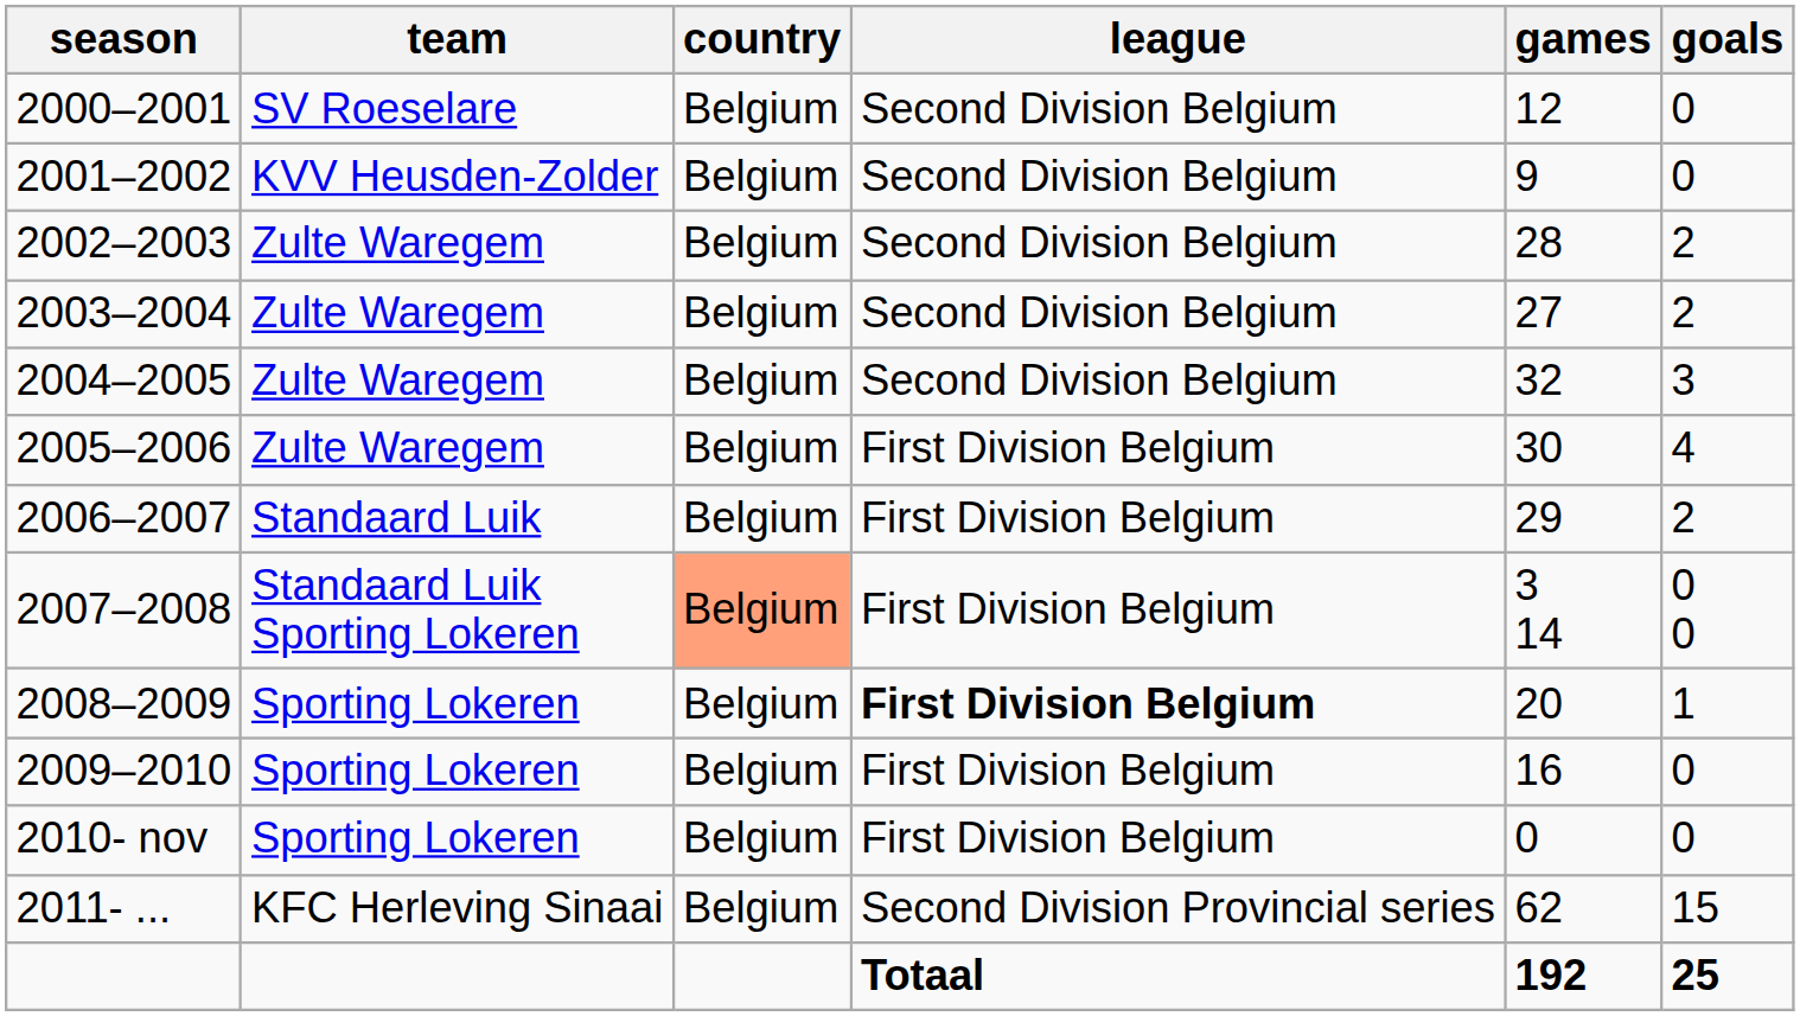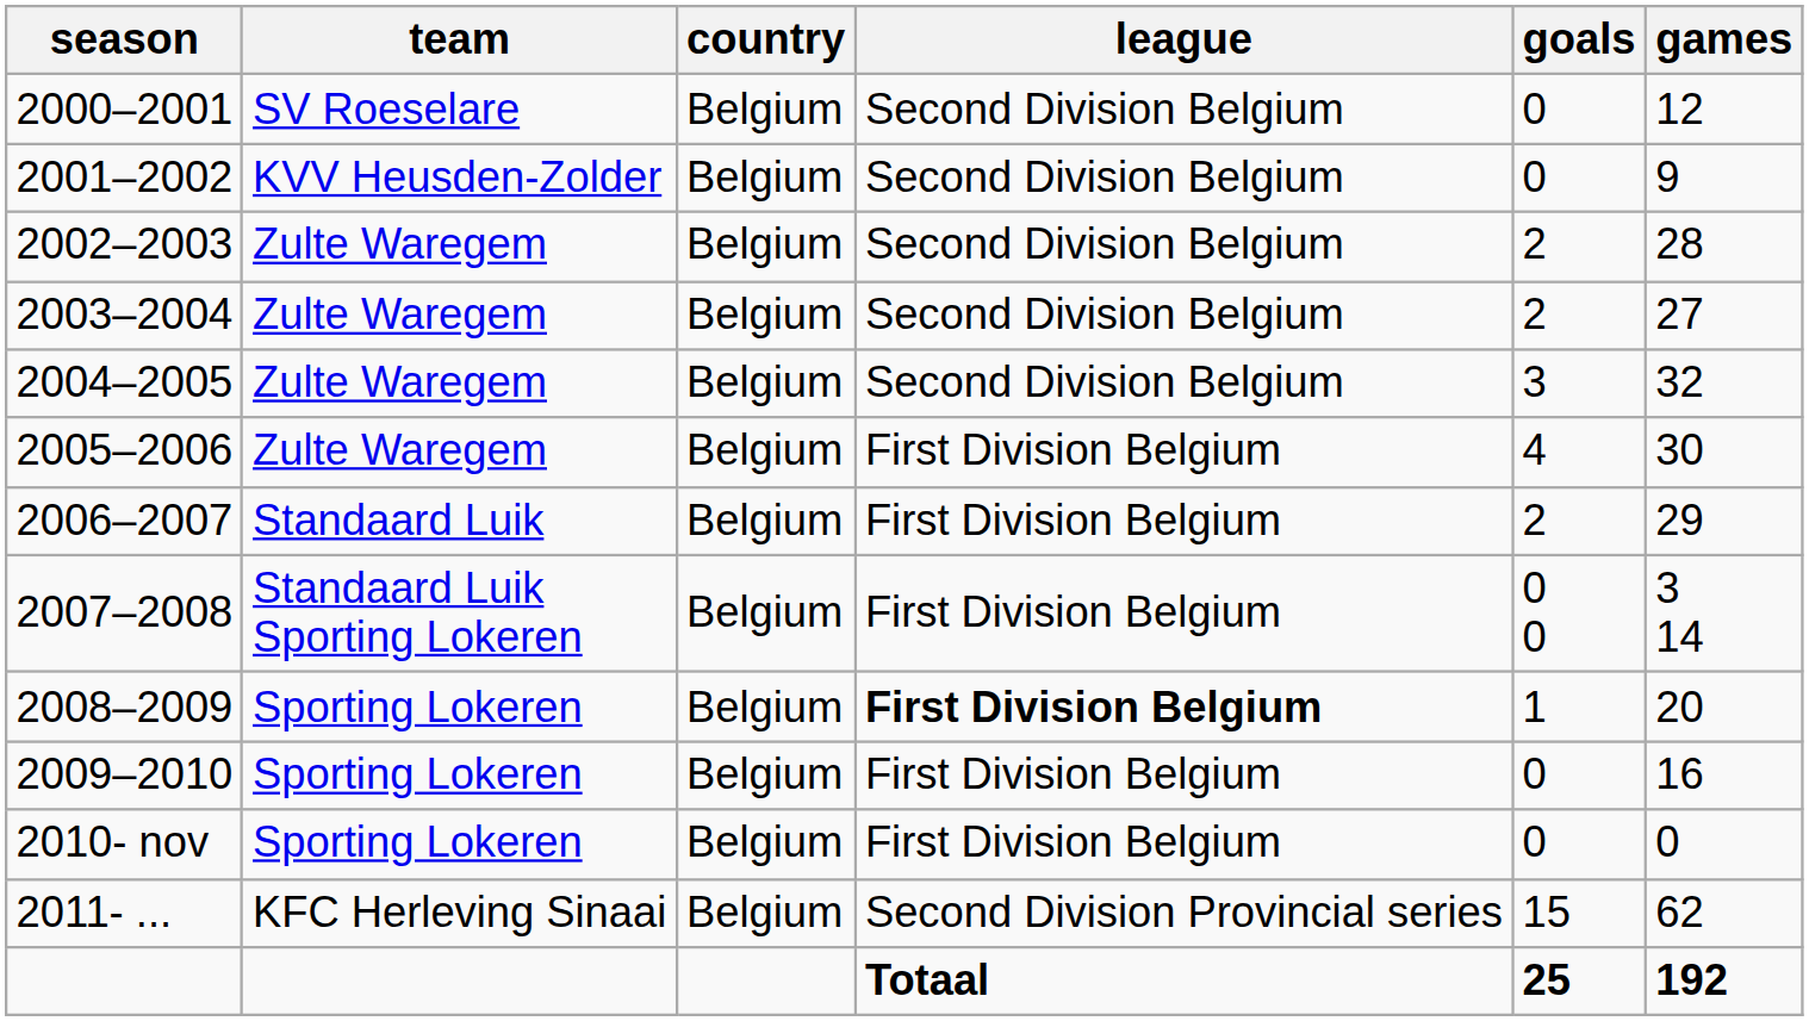 <table class="wikitable">
 <tr>
 <th>season</th>
 <th>team</th>
 <th>country</th>
 <th>league</th>
+<th>goals</th>
 <th>games</th>
-<th>goals</th>
 </tr>
 <tr>
 <td>2000–2001</td>
 <td><a href='#'>SV Roeselare</a></td>
 <td>Belgium</td>
 <td>Second Division Belgium</td>
+<td>0</td>
 <td>12</td>
-<td>0</td>
 </tr>
 <tr>
 <td>2001–2002</td>
 <td><a href='#'>KVV Heusden-Zolder</a></td>
 <td>Belgium</td>
 <td>Second Division Belgium</td>
+<td>0</td>
 <td>9</td>
-<td>0</td>
 </tr>
 <tr>
 <td>2002–2003</td>
 <td><a href='#'>Zulte Waregem</a></td>
 <td>Belgium</td>
 <td>Second Division Belgium</td>
+<td>2</td>
 <td>28</td>
-<td>2</td>
 </tr>
 <tr>
 <td>2003–2004</td>
 <td><a href='#'>Zulte Waregem</a></td>
 <td>Belgium</td>
 <td>Second Division Belgium</td>
+<td>2</td>
 <td>27</td>
-<td>2</td>
 </tr>
 <tr>
 <td>2004–2005</td>
 <td><a href='#'>Zulte Waregem</a></td>
 <td>Belgium</td>
 <td>Second Division Belgium</td>
+<td>3</td>
 <td>32</td>
-<td>3</td>
 </tr>
 <tr>
 <td>2005–2006</td>
 <td><a href='#'>Zulte Waregem</a></td>
 <td>Belgium</td>
 <td>First Division Belgium</td>
+<td>4</td>
 <td>30</td>
-<td>4</td>
 </tr>
 <tr>
 <td>2006–2007</td>
 <td><a href='#'>Standaard Luik</a></td>
 <td>Belgium</td>
 <td>First Division Belgium</td>
+<td>2</td>
 <td>29</td>
-<td>2</td>
 </tr>
 <tr>
 <td>2007–2008</td>
 <td><a href='#'>Standaard Luik</a> <br> <a href='#'>Sporting Lokeren</a></td>
-<td style="background: lightsalmon;">Belgium</td>
+<td>Belgium</td>
 <td>First Division Belgium</td>
+<td>0 <br>0</td>
 <td>3<br>14</td>
-<td>0 <br>0</td>
 </tr>
 <tr>
 <td>2008–2009</td>
 <td><a href='#'>Sporting Lokeren</a></td>
 <td>Belgium</td>
 <td><strong>First Division Belgium</strong></td>
+<td>1</td>
 <td>20</td>
-<td>1</td>
 </tr>
 <tr>
 <td>2009–2010</td>
 <td><a href='#'>Sporting Lokeren</a></td>
 <td>Belgium</td>
 <td>First Division Belgium</td>
+<td>0</td>
 <td>16</td>
-<td>0</td>
 </tr>
 <tr>
 <td>2010- nov</td>
 <td><a href='#'>Sporting Lokeren</a></td>
 <td>Belgium</td>
 <td>First Division Belgium</td>
 <td>0</td>
 <td>0</td>
 </tr>
 <tr>
 <td>2011- ...</td>
 <td>KFC Herleving Sinaai</td>
 <td>Belgium</td>
 <td>Second Division Provincial series</td>
+<td>15</td>
 <td>62</td>
-<td>15</td>
 </tr>
 <tr>
 <td></td>
 <td></td>
 <td></td>
 <td><strong>Totaal</strong></td>
+<td><strong>25</strong></td>
 <td><strong>192</strong></td>
-<td><strong>25</strong></td>
 </tr>
 </table>
